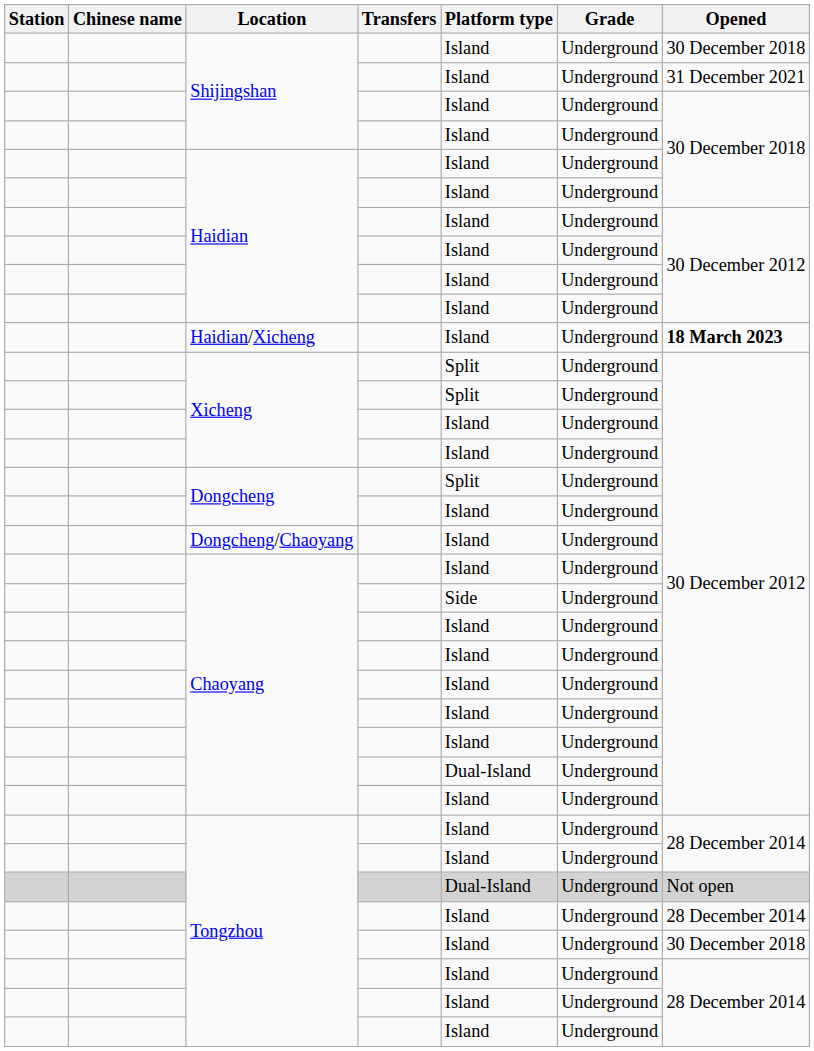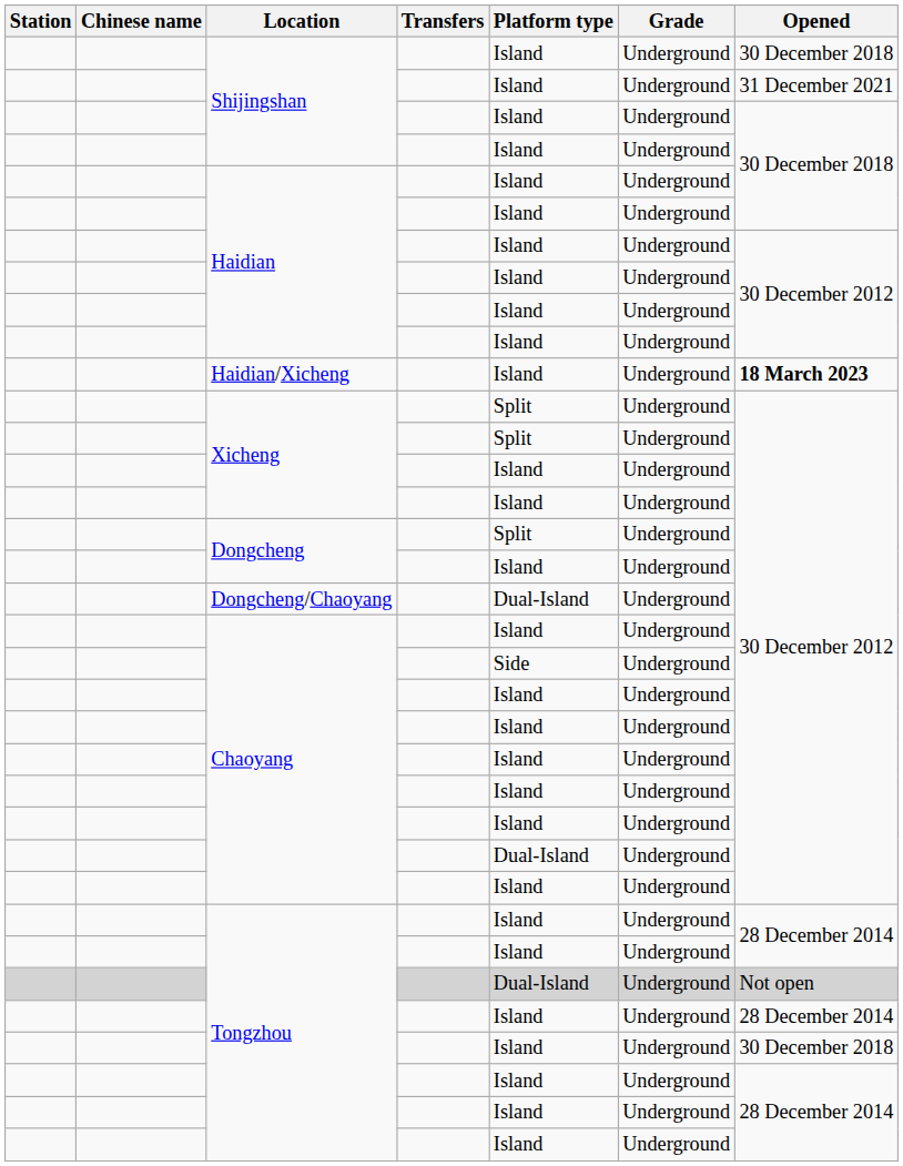 <table class=wikitable>
 <tr>
 <th>Station</th>
 <th>Chinese name</th>
 <th>Location</th>
 <th>Transfers</th>
 <th>Platform type</th>
 <th>Grade</th>
 <th>Opened</th>
 </tr>
 <tr>
 <td></td>
 <td><span></span></td>
 <td rowspan=4><a href='#'>Shijingshan</a></td>
 <td> </td>
 <td>Island</td>
 <td>Underground</td>
 <td>30 December 2018</td>
 </tr>
 <tr>
 <td></td>
 <td><span></span></td>
 <td></td>
 <td>Island</td>
 <td>Underground</td>
 <td>31 December 2021</td>
 </tr>
 <tr>
 <td></td>
 <td><span></span></td>
 <td></td>
 <td>Island</td>
 <td>Underground</td>
 <td rowspan=4>30 December 2018</td>
 </tr>
 <tr>
 <td></td>
 <td><span></span></td>
 <td></td>
 <td>Island</td>
 <td>Underground</td>
 </tr>
 <tr>
 <td></td>
 <td><span></span></td>
 <td rowspan=6><a href='#'>Haidian</a></td>
 <td></td>
 <td>Island</td>
 <td>Underground</td>
 </tr>
 <tr>
 <td></td>
 <td><span></span></td>
 <td></td>
 <td>Island</td>
 <td>Underground</td>
 </tr>
 <tr>
 <td></td>
 <td><span></span></td>
 <td></td>
 <td>Island</td>
 <td>Underground</td>
 <td rowspan=4>30 December 2012</td>
 </tr>
 <tr>
 <td></td>
 <td><span></span></td>
 <td></td>
 <td>Island</td>
 <td>Underground</td>
 </tr>
 <tr>
 <td></td>
 <td><span></span></td>
 <td></td>
 <td>Island</td>
 <td>Underground</td>
 </tr>
 <tr>
 <td></td>
 <td><span></span></td>
 <td></td>
 <td>Island</td>
 <td>Underground</td>
 </tr>
 <tr>
 <td></td>
 <td><span></span></td>
 <td><a href='#'>Haidian</a>/<a href='#'>Xicheng</a></td>
 <td></td>
 <td>Island</td>
 <td>Underground</td>
 <td><strong>18 March 2023</strong></td>
 </tr>
 <tr>
 <td></td>
 <td><span></span></td>
 <td rowspan=4><a href='#'>Xicheng</a></td>
 <td></td>
 <td>Split</td>
 <td>Underground</td>
 <td rowspan=16>30 December 2012</td>
 </tr>
 <tr>
 <td></td>
 <td><span></span></td>
 <td></td>
 <td>Split</td>
 <td>Underground</td>
 </tr>
 <tr>
 <td></td>
 <td><span></span></td>
 <td> </td>
 <td>Island</td>
 <td>Underground</td>
 </tr>
 <tr>
 <td></td>
 <td><span></span></td>
 <td></td>
 <td>Island</td>
 <td>Underground</td>
 </tr>
 <tr>
 <td></td>
 <td><span></span></td>
 <td rowspan=2><a href='#'>Dongcheng</a></td>
 <td></td>
 <td>Split</td>
 <td>Underground</td>
 </tr>
 <tr>
 <td></td>
 <td><span></span></td>
 <td></td>
 <td>Island</td>
 <td>Underground</td>
 </tr>
 <tr>
 <td></td>
 <td><span></span></td>
 <td><a href='#'>Dongcheng</a>/<a href='#'>Chaoyang</a></td>
 <td></td>
-<td>Island</td>
+<td>Dual-Island</td>
 <td>Underground</td>
 </tr>
 <tr>
 <td></td>
 <td><span></span></td>
 <td rowspan=9><a href='#'>Chaoyang</a></td>
 <td></td>
 <td>Island</td>
 <td>Underground</td>
 </tr>
 <tr>
 <td></td>
 <td><span></span></td>
 <td></td>
 <td>Side</td>
 <td>Underground</td>
 </tr>
 <tr>
 <td></td>
 <td><span></span></td>
 <td></td>
 <td>Island</td>
 <td>Underground</td>
 </tr>
 <tr>
 <td></td>
 <td><span></span></td>
 <td></td>
 <td>Island</td>
 <td>Underground</td>
 </tr>
 <tr>
 <td></td>
 <td><span></span></td>
 <td></td>
 <td>Island</td>
 <td>Underground</td>
 </tr>
 <tr>
 <td></td>
 <td><span></span></td>
 <td></td>
 <td>Island</td>
 <td>Underground</td>
 </tr>
 <tr>
 <td></td>
 <td><span></span></td>
 <td></td>
 <td>Island</td>
 <td>Underground</td>
 </tr>
 <tr>
 <td></td>
 <td><span></span></td>
 <td></td>
 <td>Dual-Island</td>
 <td>Underground</td>
 </tr>
 <tr>
 <td></td>
 <td><span></span></td>
 <td></td>
 <td>Island</td>
 <td>Underground</td>
 </tr>
 <tr>
 <td></td>
 <td><span></span></td>
 <td rowspan=8><a href='#'>Tongzhou</a></td>
 <td></td>
 <td>Island</td>
 <td>Underground</td>
 <td rowspan=2>28 December 2014</td>
 </tr>
 <tr>
 <td></td>
 <td><span></span></td>
 <td></td>
 <td>Island</td>
 <td>Underground</td>
 </tr>
 <tr bgcolor=lightgray>
 <td><em></em></td>
 <td><span></span></td>
 <td></td>
 <td>Dual-Island</td>
 <td>Underground</td>
 <td>Not open</td>
 </tr>
 <tr>
 <td></td>
 <td><span></span></td>
 <td></td>
 <td>Island</td>
 <td>Underground</td>
 <td>28 December 2014</td>
 </tr>
 <tr>
 <td></td>
 <td><span></span></td>
 <td></td>
 <td>Island</td>
 <td>Underground</td>
 <td>30 December 2018</td>
 </tr>
 <tr>
 <td></td>
 <td><span></span></td>
 <td></td>
 <td>Island</td>
 <td>Underground</td>
 <td rowspan=3>28 December 2014</td>
 </tr>
 <tr>
 <td></td>
 <td><span></span></td>
 <td></td>
 <td>Island</td>
 <td>Underground</td>
 </tr>
 <tr>
 <td></td>
 <td><span></span></td>
 <td></td>
 <td>Island</td>
 <td>Underground</td>
 </tr>
 </table>
